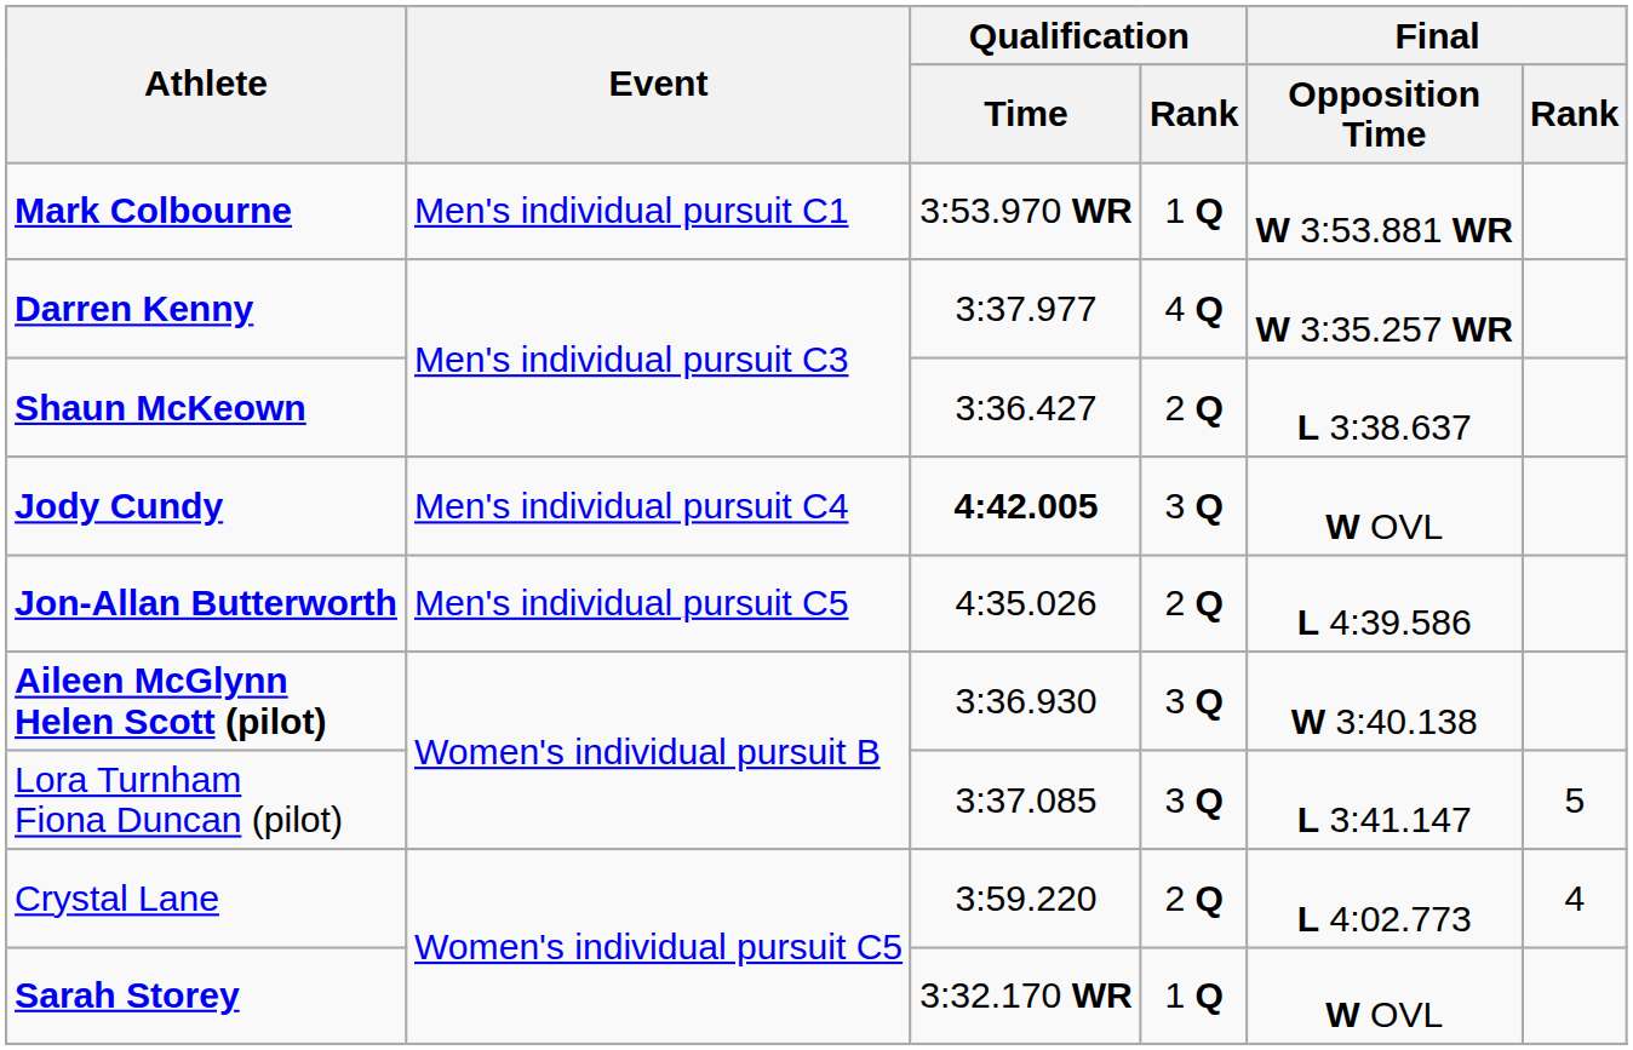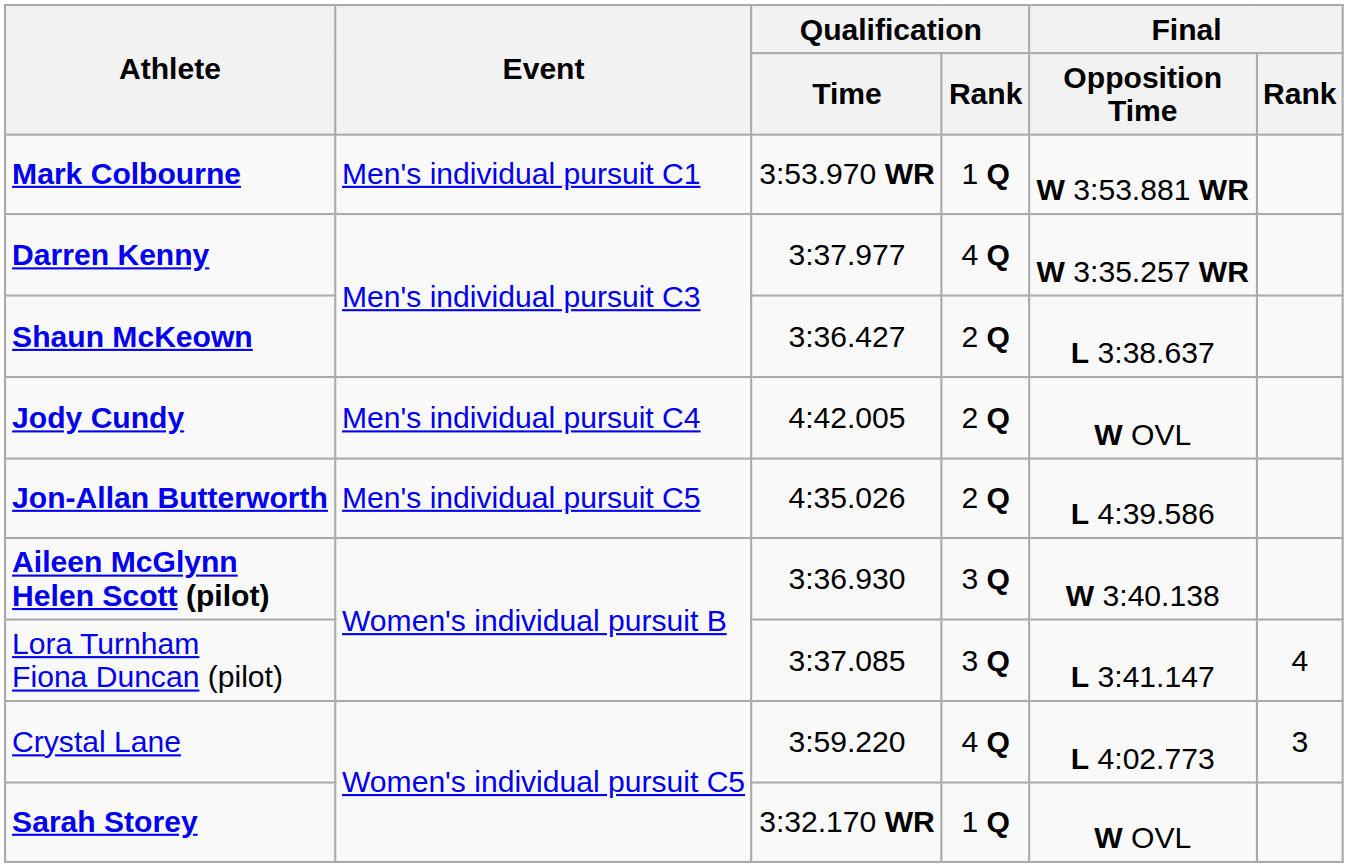 <table class=wikitable style="font-size:90%">
 <tr>
 <th rowspan="2">Athlete</th>
 <th rowspan="2">Event</th>
 <th colspan="2">Qualification</th>
 <th colspan="2">Final</th>
 </tr>
 <tr>
 <th>Time</th>
 <th>Rank</th>
 <th>Opposition<br>Time</th>
 <th>Rank</th>
 </tr>
 <tr>
 <td><strong><a href='#'>Mark Colbourne</a></strong></td>
 <td><a href='#'>Men's individual pursuit C1</a></td>
 <td align="center">3:53.970 <strong>WR</strong></td>
 <td align="center">1 <strong>Q</strong></td>
 <td align="center"><br><strong>W</strong> 3:53.881 <strong>WR</strong></td>
 <td align="center"></td>
 </tr>
 <tr>
 <td><strong><a href='#'>Darren Kenny</a></strong></td>
 <td rowspan="2"><a href='#'>Men's individual pursuit C3</a></td>
 <td align="center">3:37.977</td>
 <td align="center">4 <strong>Q</strong></td>
 <td align="center"><br><strong>W</strong> 3:35.257 <strong>WR</strong></td>
 <td align="center"></td>
 </tr>
 <tr>
 <td><strong><a href='#'>Shaun McKeown</a></strong></td>
 <td align="center">3:36.427</td>
 <td align="center">2 <strong>Q</strong></td>
 <td align="center"><br><strong>L</strong> 3:38.637</td>
 <td align="center"></td>
 </tr>
 <tr>
 <td><strong><a href='#'>Jody Cundy</a></strong></td>
 <td><a href='#'>Men's individual pursuit C4</a></td>
-<td align="center"><strong>4:42.005</strong></td>
-<td align="center">3 <strong>Q</strong></td>
+<td align="center">4:42.005</td>
+<td align="center">2 <strong>Q</strong></td>
 <td align="center"><br><strong>W</strong> OVL</td>
 <td align="center"></td>
 </tr>
 <tr>
 <td><strong><a href='#'>Jon-Allan Butterworth</a></strong></td>
 <td><a href='#'>Men's individual pursuit C5</a></td>
 <td align="center">4:35.026</td>
 <td align="center">2 <strong>Q</strong></td>
 <td align="center"><br><strong>L</strong> 4:39.586</td>
 <td align="center"></td>
 </tr>
 <tr>
 <td><strong><a href='#'>Aileen McGlynn</a><br><a href='#'>Helen Scott</a> (pilot)</strong></td>
 <td rowspan="2"><a href='#'>Women's individual pursuit B</a></td>
 <td align="center">3:36.930</td>
 <td align="center">3 <strong>Q</strong></td>
 <td align="center"><br><strong>W</strong> 3:40.138</td>
 <td align="center"></td>
 </tr>
 <tr>
 <td><a href='#'>Lora Turnham</a><br><a href='#'>Fiona Duncan</a> (pilot)</td>
 <td align="center">3:37.085</td>
 <td align="center">3 <strong>Q</strong></td>
 <td align="center"><br><strong>L</strong> 3:41.147</td>
-<td align="center">5</td>
+<td align="center">4</td>
 </tr>
 <tr>
 <td><a href='#'>Crystal Lane</a></td>
 <td rowspan="2"><a href='#'>Women's individual pursuit C5</a></td>
 <td align="center">3:59.220</td>
-<td align="center">2 <strong>Q</strong></td>
+<td align="center">4 <strong>Q</strong></td>
 <td align="center"><br><strong>L</strong> 4:02.773</td>
-<td align="center">4</td>
+<td align="center">3</td>
 </tr>
 <tr>
 <td><strong><a href='#'>Sarah Storey</a></strong></td>
 <td align="center">3:32.170 <strong>WR</strong></td>
 <td align="center">1 <strong>Q</strong></td>
 <td align="center"><br><strong>W</strong> OVL</td>
 <td align="center"></td>
 </tr>
 </table>
